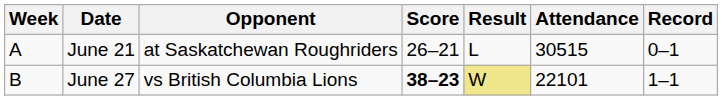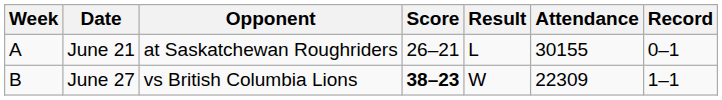 <table class="wikitable">
 <tr>
 <th>Week</th>
 <th>Date</th>
 <th>Opponent</th>
 <th>Score</th>
 <th>Result</th>
 <th>Attendance</th>
 <th>Record</th>
 </tr>
 <tr>
 <td>A</td>
 <td>June 21</td>
 <td>at Saskatchewan Roughriders</td>
 <td>26–21</td>
 <td>L</td>
-<td>30515</td>
+<td>30155</td>
 <td>0–1</td>
 </tr>
 <tr>
 <td>B</td>
 <td>June 27</td>
 <td>vs British Columbia Lions</td>
 <td><strong>38–23</strong></td>
-<td style="background: khaki;">W</td>
-<td>22101</td>
+<td>W</td>
+<td>22309</td>
 <td>1–1</td>
 </tr>
 </table>
